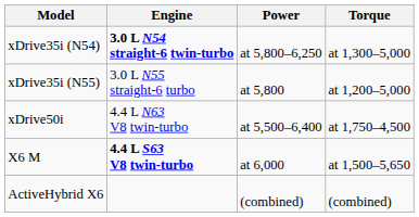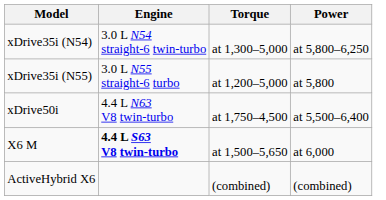 <table class="wikitable sortable" style="text-align: centre;">
 <tr>
 <th>Model</th>
 <th>Engine</th>
+<th>Torque</th>
 <th>Power</th>
-<th>Torque</th>
 </tr>
 <tr>
 <td>xDrive35i (N54)</td>
-<td><strong>3.0 L <em><a href='#'>N54</a></em> <br> <a href='#'>straight-6</a> <a href='#'>twin-turbo</a></strong></td>
+<td>3.0 L <em><a href='#'>N54</a></em> <br> <a href='#'>straight-6</a> <a href='#'>twin-turbo</a></td>
+<td> <br> at 1,300–5,000</td>
 <td> <br> at 5,800–6,250</td>
-<td> <br> at 1,300–5,000</td>
 </tr>
 <tr>
 <td>xDrive35i (N55)</td>
 <td>3.0 L <em><a href='#'>N55</a></em> <br> <a href='#'>straight-6</a> <a href='#'>turbo</a></td>
+<td> <br> at 1,200–5,000</td>
 <td> <br> at 5,800</td>
-<td> <br> at 1,200–5,000</td>
 </tr>
 <tr>
 <td>xDrive50i</td>
 <td>4.4 L <em><a href='#'>N63</a></em> <br> <a href='#'>V8</a> <a href='#'>twin-turbo</a></td>
+<td> <br> at 1,750–4,500</td>
 <td> <br> at 5,500–6,400</td>
-<td> <br> at 1,750–4,500</td>
 </tr>
 <tr>
 <td>X6 M</td>
 <td><strong>4.4 L <em><a href='#'>S63</a></em> <br> <a href='#'>V8</a> <a href='#'>twin-turbo</a></strong></td>
+<td> <br> at 1,500–5,650</td>
 <td> <br> at 6,000</td>
-<td> <br> at 1,500–5,650</td>
 </tr>
 <tr>
 <td>ActiveHybrid X6</td>
 <td></td>
 <td> <br> (combined)</td>
 <td> <br> (combined)</td>
 </tr>
 </table>
